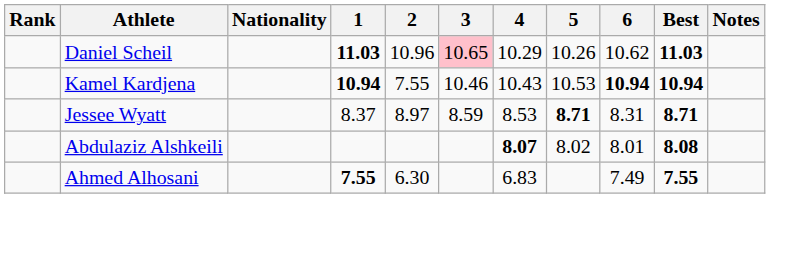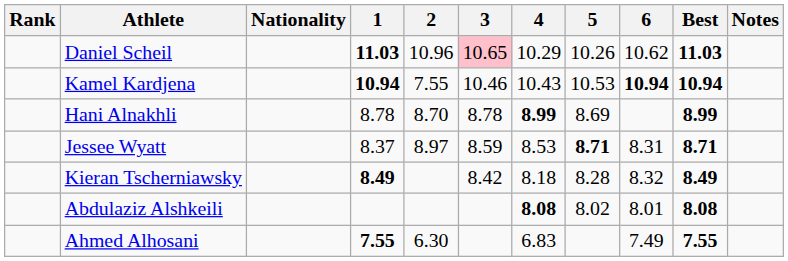 <table class="wikitable sortable" style="text-align:center">
 <tr>
 <th>Rank</th>
 <th>Athlete</th>
 <th>Nationality</th>
 <th width="25">1</th>
 <th width="25">2</th>
 <th width="25">3</th>
 <th width="25">4</th>
 <th width="25">5</th>
 <th width="25">6</th>
 <th>Best</th>
 <th>Notes</th>
 </tr>
 <tr>
 <td></td>
 <td style="text-align:left;"><a href='#'>Daniel Scheil</a></td>
 <td style="text-align:left;"></td>
 <td><strong>11.03</strong></td>
 <td>10.96</td>
 <td style="background: pink;">10.65</td>
 <td>10.29</td>
 <td>10.26</td>
 <td>10.62</td>
 <td><strong>11.03</strong></td>
 <td></td>
 </tr>
 <tr>
 <td></td>
 <td style="text-align:left;"><a href='#'>Kamel Kardjena</a></td>
 <td style="text-align:left;"></td>
 <td><strong>10.94</strong></td>
 <td>7.55</td>
 <td>10.46</td>
 <td>10.43</td>
 <td>10.53</td>
 <td><strong>10.94</strong></td>
 <td><strong>10.94</strong></td>
 <td></td>
 </tr>
 <tr>
 <td></td>
+<td style="text-align:left;"><a href='#'>Hani Alnakhli</a></td>
+<td style="text-align:left;"></td>
+<td>8.78</td>
+<td>8.70</td>
+<td>8.78</td>
+<td><strong>8.99</strong></td>
+<td>8.69</td>
+<td></td>
+<td><strong>8.99</strong></td>
+<td></td>
+</tr>
+<tr>
+<td></td>
 <td style="text-align:left;"><a href='#'>Jessee Wyatt</a></td>
 <td style="text-align:left;"></td>
 <td>8.37</td>
 <td>8.97</td>
 <td>8.59</td>
 <td>8.53</td>
 <td><strong>8.71</strong></td>
 <td>8.31</td>
 <td><strong>8.71</strong></td>
 <td></td>
 </tr>
 <tr>
 <td></td>
+<td style="text-align:left;"><a href='#'>Kieran Tscherniawsky</a></td>
+<td style="text-align:left;"></td>
+<td><strong>8.49</strong></td>
+<td></td>
+<td>8.42</td>
+<td>8.18</td>
+<td>8.28</td>
+<td>8.32</td>
+<td><strong>8.49</strong></td>
+<td></td>
+</tr>
+<tr>
+<td></td>
 <td style="text-align:left;"><a href='#'>Abdulaziz Alshkeili</a></td>
 <td style="text-align:left;"></td>
 <td></td>
 <td></td>
 <td></td>
-<td><strong>8.07</strong></td>
+<td><strong>8.08</strong></td>
 <td>8.02</td>
 <td>8.01</td>
 <td><strong>8.08</strong></td>
 <td></td>
 </tr>
 <tr>
 <td></td>
 <td style="text-align:left;"><a href='#'>Ahmed Alhosani</a></td>
 <td style="text-align:left;"></td>
 <td><strong>7.55</strong></td>
 <td>6.30</td>
 <td></td>
 <td>6.83</td>
 <td></td>
 <td>7.49</td>
 <td><strong>7.55</strong></td>
 <td></td>
 </tr>
 </table>
